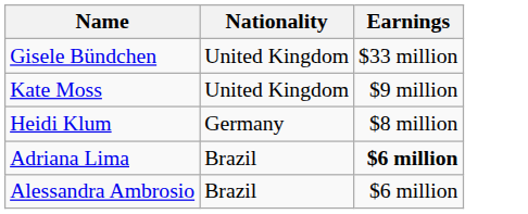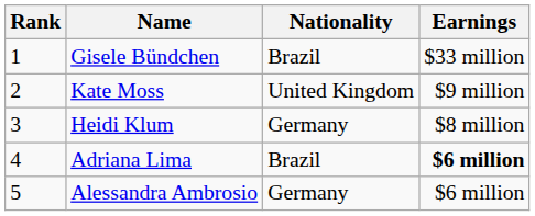 <table class="wikitable sortable" border="0">
 <tr>
+<th scope="col">Rank</th>
 <th scope="col">Name</th>
 <th scope="col">Nationality</th>
 <th scope="col">Earnings</th>
 </tr>
 <tr>
+<td>1</td>
 <td><a href='#'>Gisele Bündchen</a></td>
-<td>United Kingdom</td>
+<td>Brazil</td>
 <td align="right">$33 million</td>
 </tr>
 <tr>
+<td>2</td>
 <td><a href='#'>Kate Moss</a></td>
 <td>United Kingdom</td>
 <td align="right">$9 million</td>
 </tr>
 <tr>
+<td>3</td>
 <td><a href='#'>Heidi Klum</a></td>
 <td>Germany</td>
 <td align="right">$8 million</td>
 </tr>
 <tr>
+<td>4</td>
 <td><a href='#'>Adriana Lima</a></td>
 <td>Brazil</td>
 <td align="right"><strong>$6 million</strong></td>
 </tr>
 <tr>
+<td>5</td>
 <td><a href='#'>Alessandra Ambrosio</a></td>
-<td>Brazil</td>
+<td>Germany</td>
 <td align="right">$6 million</td>
 </tr>
 </table>
